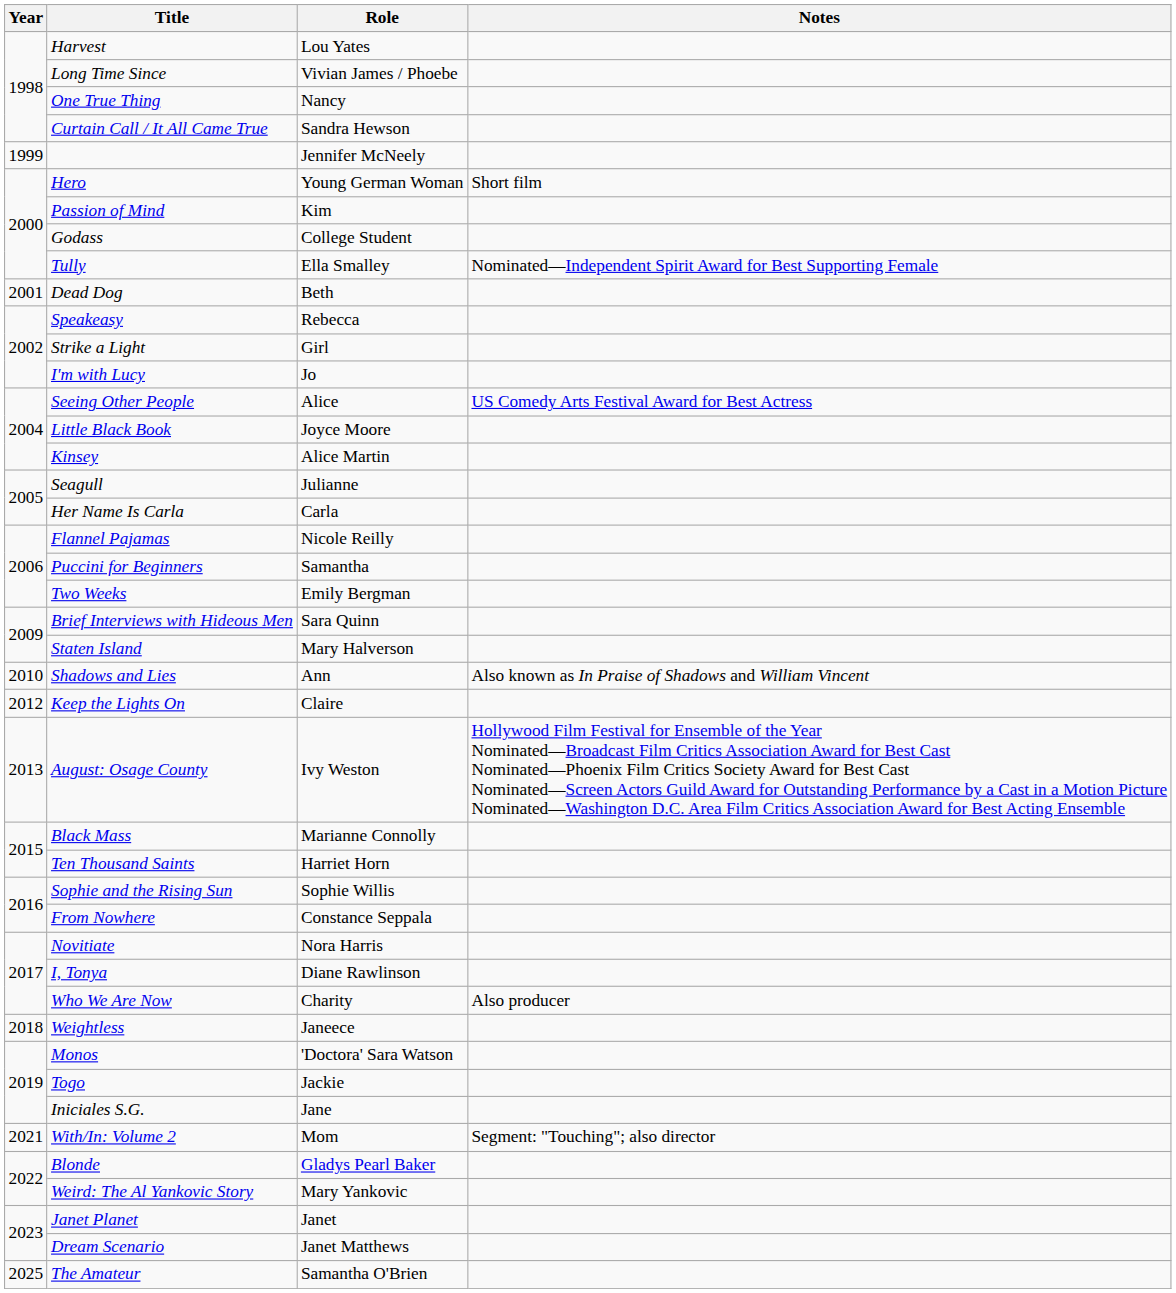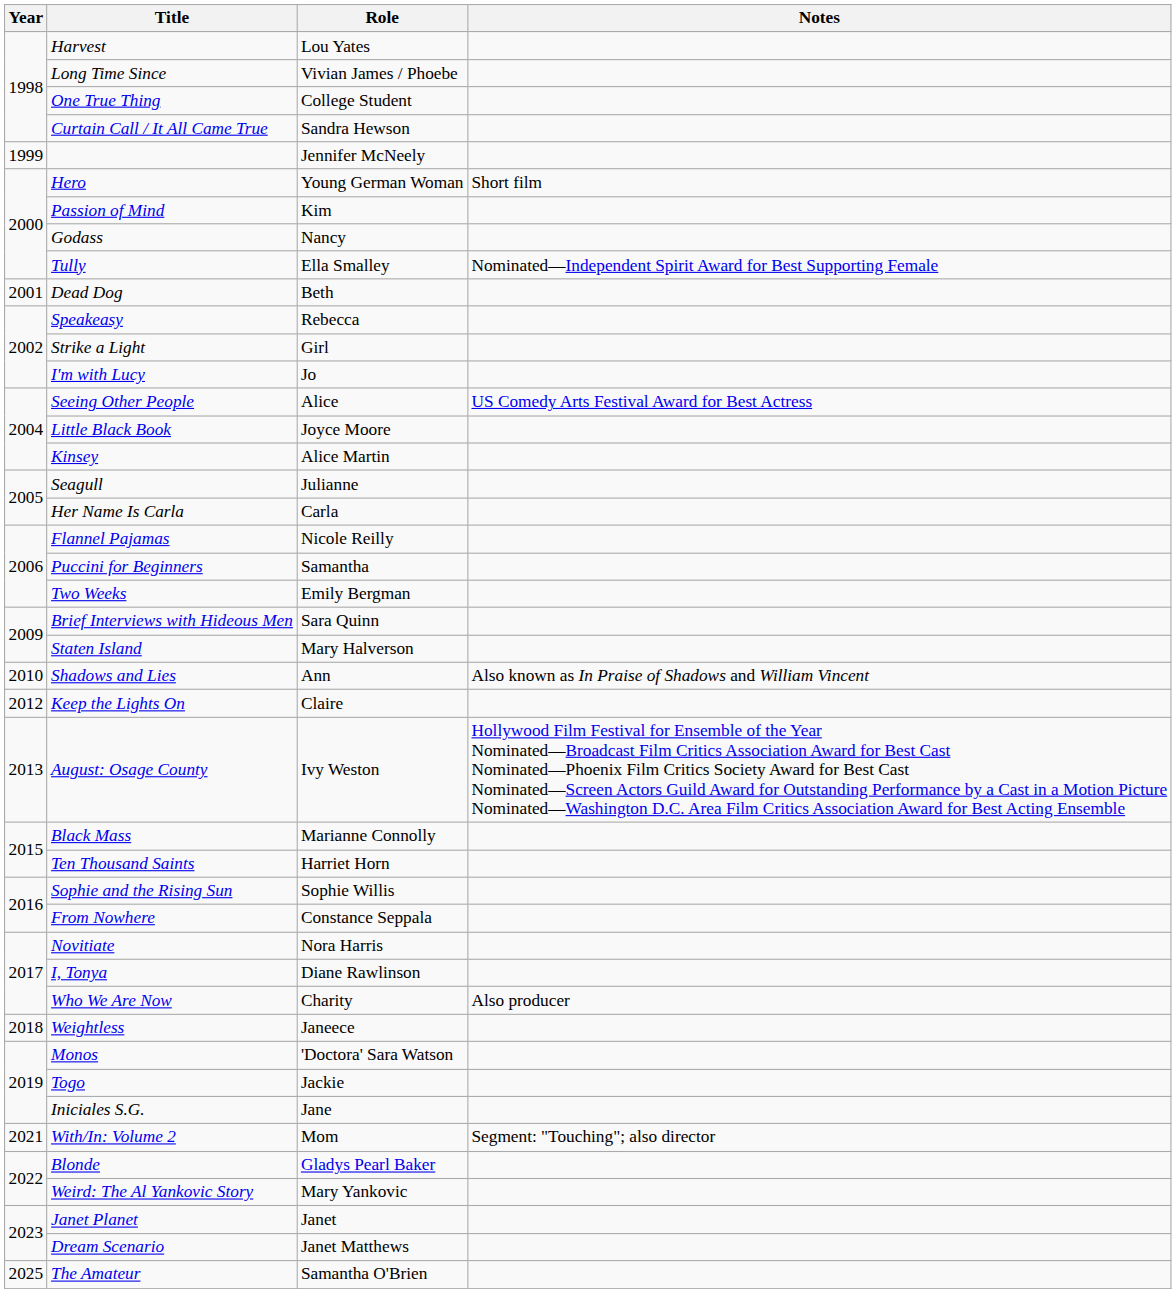 <table class="wikitable sortable">
 <tr>
 <th scope="col">Year</th>
 <th scope="col">Title</th>
 <th scope="col">Role</th>
 <th scope="col" class="unsortable">Notes</th>
 </tr>
 <tr>
 <td rowspan=4>1998</td>
 <td scope="row"><em>Harvest</em></td>
 <td>Lou Yates</td>
 <td></td>
 </tr>
 <tr>
 <td scope="row"><em>Long Time Since</em></td>
 <td>Vivian James / Phoebe</td>
 <td></td>
 </tr>
 <tr>
 <td scope="row"><em><a href='#'>One True Thing</a></em></td>
-<td>Nancy</td>
+<td>College Student</td>
 <td></td>
 </tr>
 <tr>
 <td scope="row"><em><a href='#'>Curtain Call / It All Came True</a></em></td>
 <td>Sandra Hewson</td>
 <td></td>
 </tr>
 <tr>
 <td>1999</td>
 <td scope="row"><em></em></td>
 <td>Jennifer McNeely</td>
 <td></td>
 </tr>
 <tr>
 <td rowspan=4>2000</td>
 <td scope="row"><em><a href='#'>Hero</a></em></td>
 <td>Young German Woman</td>
 <td>Short film</td>
 </tr>
 <tr>
 <td scope="row"><em><a href='#'>Passion of Mind</a></em></td>
 <td>Kim</td>
 <td></td>
 </tr>
 <tr>
 <td scope="row"><em>Godass</em></td>
-<td>College Student</td>
+<td>Nancy</td>
 <td></td>
 </tr>
 <tr>
 <td scope="row"><em><a href='#'>Tully</a></em></td>
 <td>Ella Smalley</td>
 <td>Nominated—<a href='#'>Independent Spirit Award for Best Supporting Female</a></td>
 </tr>
 <tr>
 <td>2001</td>
 <td scope="row"><em>Dead Dog</em></td>
 <td>Beth</td>
 <td></td>
 </tr>
 <tr>
 <td rowspan=3>2002</td>
 <td scope="row"><em><a href='#'>Speakeasy</a></em></td>
 <td>Rebecca</td>
 <td></td>
 </tr>
 <tr>
 <td scope="row"><em>Strike a Light</em></td>
 <td>Girl</td>
 <td></td>
 </tr>
 <tr>
 <td scope="row"><em><a href='#'>I'm with Lucy</a></em></td>
 <td>Jo</td>
 <td></td>
 </tr>
 <tr>
 <td rowspan=3>2004</td>
 <td scope="row"><em><a href='#'>Seeing Other People</a></em></td>
 <td>Alice</td>
 <td><a href='#'>US Comedy Arts Festival Award for Best Actress</a></td>
 </tr>
 <tr>
 <td scope="row"><em><a href='#'>Little Black Book</a></em></td>
 <td>Joyce Moore</td>
 <td></td>
 </tr>
 <tr>
 <td scope="row"><em><a href='#'>Kinsey</a></em></td>
 <td>Alice Martin</td>
 <td></td>
 </tr>
 <tr>
 <td rowspan=2>2005</td>
 <td scope="row"><em>Seagull</em></td>
 <td>Julianne</td>
 <td></td>
 </tr>
 <tr>
 <td scope="row"><em>Her Name Is Carla</em></td>
 <td>Carla</td>
 <td></td>
 </tr>
 <tr>
 <td rowspan=3>2006</td>
 <td scope="row"><em><a href='#'>Flannel Pajamas</a></em></td>
 <td>Nicole Reilly</td>
 <td></td>
 </tr>
 <tr>
 <td scope="row"><em><a href='#'>Puccini for Beginners</a></em></td>
 <td>Samantha</td>
 <td></td>
 </tr>
 <tr>
 <td scope="row"><em><a href='#'>Two Weeks</a></em></td>
 <td>Emily Bergman</td>
 <td></td>
 </tr>
 <tr>
 <td rowspan=2>2009</td>
 <td scope="row"><em><a href='#'>Brief Interviews with Hideous Men</a></em></td>
 <td>Sara Quinn</td>
 <td></td>
 </tr>
 <tr>
 <td scope="row"><em><a href='#'>Staten Island</a></em></td>
 <td>Mary Halverson</td>
 <td></td>
 </tr>
 <tr>
 <td>2010</td>
 <td scope="row"><em><a href='#'>Shadows and Lies</a></em></td>
 <td>Ann</td>
 <td>Also known as <em>In Praise of Shadows</em> and <em>William Vincent</em></td>
 </tr>
 <tr>
 <td>2012</td>
 <td scope="row"><em><a href='#'>Keep the Lights On</a></em></td>
 <td>Claire</td>
 <td></td>
 </tr>
 <tr>
 <td>2013</td>
 <td scope="row"><em><a href='#'>August: Osage County</a></em></td>
 <td>Ivy Weston</td>
 <td><a href='#'>Hollywood Film Festival for Ensemble of the Year</a><br>Nominated—<a href='#'>Broadcast Film Critics Association Award for Best Cast</a><br>Nominated—Phoenix Film Critics Society Award for Best Cast<br>Nominated—<a href='#'>Screen Actors Guild Award for Outstanding Performance by a Cast in a Motion Picture</a><br>Nominated—<a href='#'>Washington D.C. Area Film Critics Association Award for Best Acting Ensemble</a></td>
 </tr>
 <tr>
 <td rowspan=2>2015</td>
 <td scope="row"><em><a href='#'>Black Mass</a></em></td>
 <td>Marianne Connolly</td>
 <td></td>
 </tr>
 <tr>
 <td scope="row"><em><a href='#'>Ten Thousand Saints</a></em></td>
 <td>Harriet Horn</td>
 <td></td>
 </tr>
 <tr>
 <td rowspan=2>2016</td>
 <td scope="row"><em><a href='#'>Sophie and the Rising Sun</a></em></td>
 <td>Sophie Willis</td>
 <td></td>
 </tr>
 <tr>
 <td scope="row"><em><a href='#'>From Nowhere</a></em></td>
 <td>Constance Seppala</td>
 <td></td>
 </tr>
 <tr>
 <td rowspan=3>2017</td>
 <td scope="row"><em><a href='#'>Novitiate</a></em></td>
 <td>Nora Harris</td>
 <td></td>
 </tr>
 <tr>
 <td scope="row"><em><a href='#'>I, Tonya</a></em></td>
 <td>Diane Rawlinson</td>
 <td></td>
 </tr>
 <tr>
 <td scope="row"><em><a href='#'>Who We Are Now</a></em></td>
 <td>Charity</td>
 <td>Also producer</td>
 </tr>
 <tr>
 <td>2018</td>
 <td><em><a href='#'>Weightless</a></em></td>
 <td>Janeece</td>
 <td></td>
 </tr>
 <tr>
 <td rowspan=3>2019</td>
 <td scope="row"><em><a href='#'>Monos</a></em></td>
 <td>'Doctora' Sara Watson</td>
 <td></td>
 </tr>
 <tr>
 <td scope="row"><em><a href='#'>Togo</a></em></td>
 <td>Jackie</td>
 <td></td>
 </tr>
 <tr>
 <td scope="row"><em>Iniciales S.G.</em></td>
 <td>Jane</td>
 <td></td>
 </tr>
 <tr>
 <td>2021</td>
 <td scope="row"><em><a href='#'>With/In: Volume 2</a></em></td>
 <td>Mom</td>
 <td>Segment: "Touching"; also director</td>
 </tr>
 <tr>
 <td rowspan=2>2022</td>
 <td scope="row"><em><a href='#'>Blonde</a></em></td>
 <td><a href='#'>Gladys Pearl Baker</a></td>
 <td></td>
 </tr>
 <tr>
 <td scope="row"><em><a href='#'>Weird: The Al Yankovic Story</a></em></td>
 <td>Mary Yankovic</td>
 <td></td>
 </tr>
 <tr>
 <td rowspan="2">2023</td>
 <td><em><a href='#'>Janet Planet</a></em></td>
 <td>Janet</td>
 <td></td>
 </tr>
 <tr>
 <td><em><a href='#'>Dream Scenario</a></em></td>
 <td>Janet Matthews</td>
 <td></td>
 </tr>
 <tr>
 <td>2025</td>
 <td><em><a href='#'>The Amateur</a></em></td>
 <td>Samantha O'Brien</td>
 <td></td>
 </tr>
 </table>
